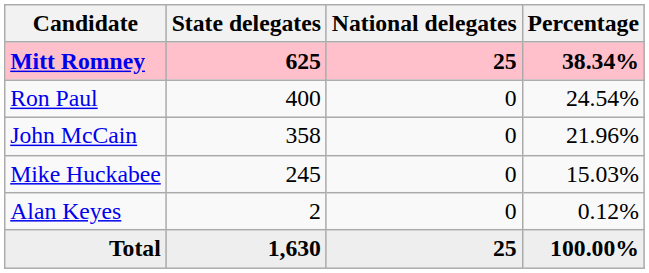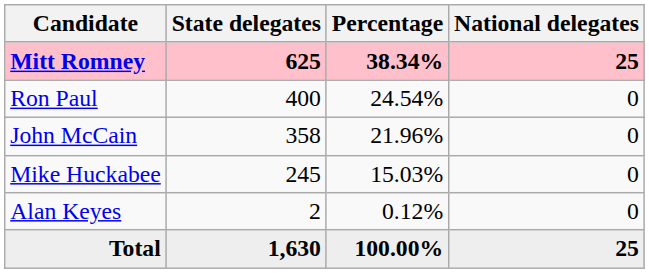 <table class="wikitable" style="text-align:right;">
 <tr>
 <th>Candidate</th>
 <th>State delegates</th>
+<th>Percentage</th>
 <th>National delegates</th>
-<th>Percentage</th>
 </tr>
 <tr style="background:pink;">
 <td style="text-align:left;"><strong><a href='#'>Mitt Romney</a></strong></td>
 <td><strong>625</strong></td>
+<td><strong>38.34%</strong></td>
 <td><strong>25</strong></td>
-<td><strong>38.34%</strong></td>
 </tr>
 <tr>
 <td style="text-align:left;"><a href='#'>Ron Paul</a></td>
 <td>400</td>
+<td>24.54%</td>
 <td>0</td>
-<td>24.54%</td>
 </tr>
 <tr>
 <td style="text-align:left;"><a href='#'>John McCain</a></td>
 <td>358</td>
+<td>21.96%</td>
 <td>0</td>
-<td>21.96%</td>
 </tr>
 <tr>
 <td style="text-align:left;"><a href='#'>Mike Huckabee</a></td>
 <td>245</td>
+<td>15.03%</td>
 <td>0</td>
-<td>15.03%</td>
 </tr>
 <tr>
 <td style="text-align:left;"><a href='#'>Alan Keyes</a></td>
 <td>2</td>
+<td>0.12%</td>
 <td>0</td>
-<td>0.12%</td>
 </tr>
 <tr style="background:#eee;">
 <td><strong>Total</strong></td>
 <td><strong>1,630</strong></td>
+<td><strong>100.00%</strong></td>
 <td><strong>25</strong></td>
-<td><strong>100.00%</strong></td>
 </tr>
 </table>
